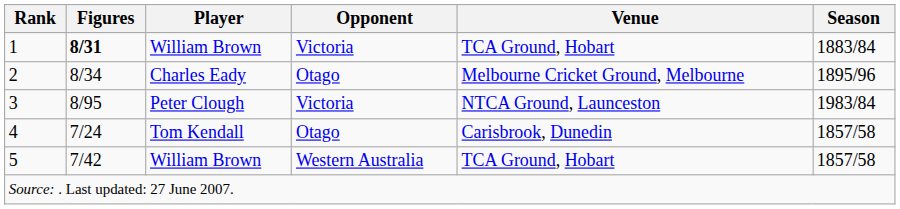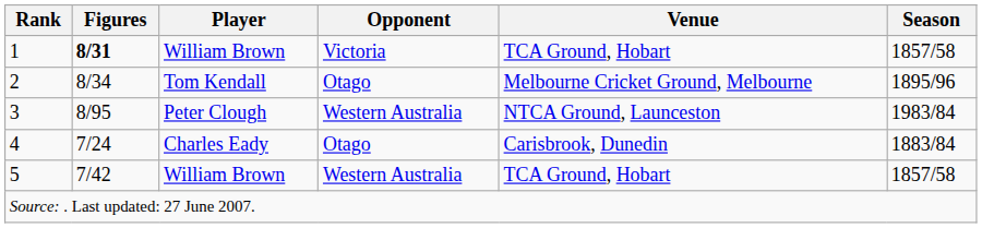 <table class="wikitable" style="width:90%;">
 <tr>
 <th>Rank</th>
 <th>Figures</th>
 <th>Player</th>
 <th>Opponent</th>
 <th>Venue</th>
 <th>Season</th>
 </tr>
 <tr>
 <td>1</td>
 <td><strong>8/31</strong></td>
 <td><a href='#'>William Brown</a></td>
 <td><a href='#'>Victoria</a></td>
 <td><a href='#'>TCA Ground</a>, <a href='#'>Hobart</a></td>
-<td>1883/84</td>
+<td>1857/58</td>
 </tr>
 <tr>
 <td>2</td>
 <td>8/34</td>
-<td><a href='#'>Charles Eady</a></td>
+<td><a href='#'>Tom Kendall</a></td>
 <td><a href='#'>Otago</a></td>
 <td><a href='#'>Melbourne Cricket Ground</a>, <a href='#'>Melbourne</a></td>
 <td>1895/96</td>
 </tr>
 <tr>
 <td>3</td>
 <td>8/95</td>
 <td><a href='#'>Peter Clough</a></td>
-<td><a href='#'>Victoria</a></td>
+<td><a href='#'>Western Australia</a></td>
 <td><a href='#'>NTCA Ground</a>, <a href='#'>Launceston</a></td>
 <td>1983/84</td>
 </tr>
 <tr>
 <td>4</td>
 <td>7/24</td>
-<td><a href='#'>Tom Kendall</a></td>
+<td><a href='#'>Charles Eady</a></td>
 <td><a href='#'>Otago</a></td>
 <td><a href='#'>Carisbrook</a>, <a href='#'>Dunedin</a></td>
-<td>1857/58</td>
+<td>1883/84</td>
 </tr>
 <tr>
 <td>5</td>
 <td>7/42</td>
 <td><a href='#'>William Brown</a></td>
 <td><a href='#'>Western Australia</a></td>
 <td><a href='#'>TCA Ground</a>, <a href='#'>Hobart</a></td>
 <td>1857/58</td>
 </tr>
 <tr>
 <td colspan=6><small><em>Source: </em>. Last updated: 27 June 2007.</small></td>
 </tr>
 </table>
